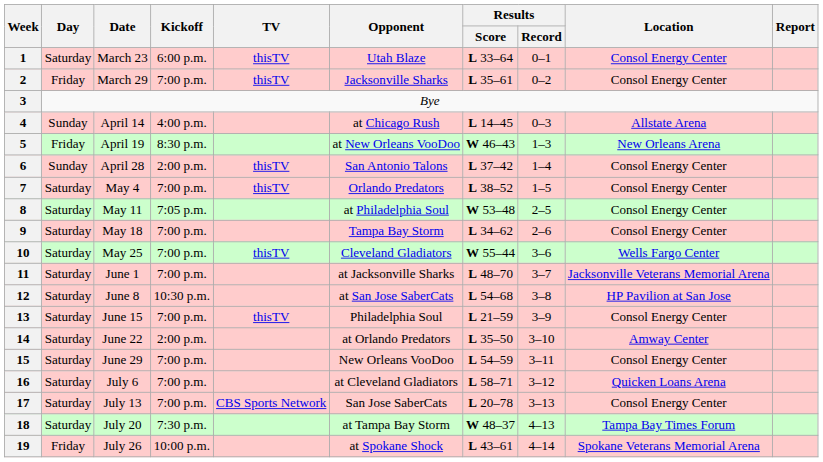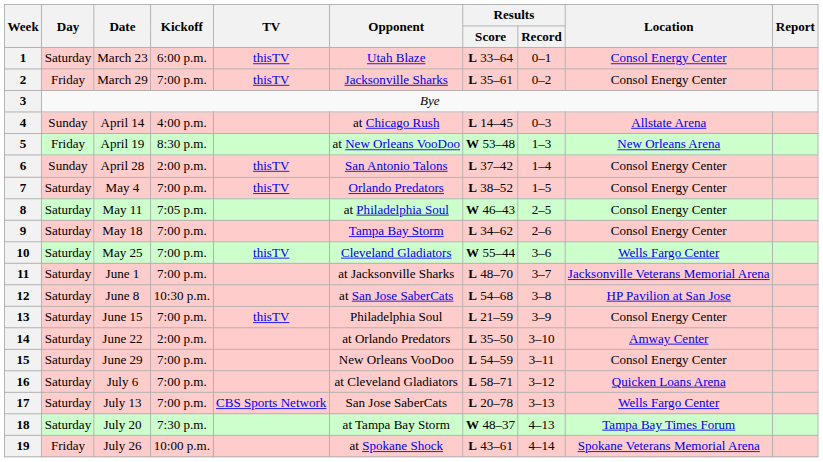 <table class="wikitable" style="font-size: 95%;">
 <tr>
 <th rowspan=2>Week</th>
 <th rowspan=2>Day</th>
 <th rowspan=2>Date</th>
 <th rowspan=2>Kickoff </th>
 <th rowspan=2>TV</th>
 <th rowspan=2>Opponent</th>
 <th colspan=2>Results</th>
 <th rowspan=2>Location</th>
 <th rowspan=2>Report</th>
 </tr>
 <tr>
 <th>Score</th>
 <th>Record</th>
 </tr>
 <tr style= background:#ffcccc>
 <th align="center"><strong>1</strong></th>
 <td align="center">Saturday</td>
 <td align="center">March 23</td>
 <td align="center">6:00 p.m.</td>
 <td align="center"><a href='#'>thisTV</a></td>
 <td align="center"><a href='#'>Utah Blaze</a></td>
 <td align="center"><strong>L</strong> 33–64</td>
 <td align="center">0–1</td>
 <td align="center"><a href='#'>Consol Energy Center</a></td>
 <td align="center"></td>
 </tr>
 <tr style= background:#ffcccc>
 <th align="center"><strong>2</strong></th>
 <td align="center">Friday</td>
 <td align="center">March 29</td>
 <td align="center">7:00 p.m.</td>
 <td align="center"><a href='#'>thisTV</a></td>
 <td align="center"><a href='#'>Jacksonville Sharks</a></td>
 <td align="center"><strong>L</strong> 35–61</td>
 <td align="center">0–2</td>
 <td align="center">Consol Energy Center</td>
 <td align="center"></td>
 </tr>
 <tr style=>
 <th align="center"><strong>3</strong></th>
 <td colspan=9 align="center" valign="middle"><em>Bye</em></td>
 </tr>
 <tr style= background:#ffcccc>
 <th align="center"><strong>4</strong></th>
 <td align="center">Sunday</td>
 <td align="center">April 14</td>
 <td align="center">4:00 p.m.</td>
 <td align="center"></td>
 <td align="center">at <a href='#'>Chicago Rush</a></td>
 <td align="center"><strong>L</strong> 14–45</td>
 <td align="center">0–3</td>
 <td align="center"><a href='#'>Allstate Arena</a></td>
 <td align="center"></td>
 </tr>
 <tr style= background:#ccffcc>
 <th align="center"><strong>5</strong></th>
 <td align="center">Friday</td>
 <td align="center">April 19</td>
 <td align="center">8:30 p.m.</td>
 <td align="center"></td>
 <td align="center">at <a href='#'>New Orleans VooDoo</a></td>
-<td align="center"><strong>W</strong> 46–43</td>
+<td align="center"><strong>W</strong> 53–48</td>
 <td align="center">1–3</td>
 <td align="center"><a href='#'>New Orleans Arena</a></td>
 <td align="center"></td>
 </tr>
 <tr style= background:#ffcccc>
 <th align="center"><strong>6</strong></th>
 <td align="center">Sunday</td>
 <td align="center">April 28</td>
 <td align="center">2:00 p.m.</td>
 <td align="center"><a href='#'>thisTV</a></td>
 <td align="center"><a href='#'>San Antonio Talons</a></td>
 <td align="center"><strong>L</strong> 37–42</td>
 <td align="center">1–4</td>
 <td align="center">Consol Energy Center</td>
 <td align="center"></td>
 </tr>
 <tr style= background:#ffcccc>
 <th align="center"><strong>7</strong></th>
 <td align="center">Saturday</td>
 <td align="center">May 4</td>
 <td align="center">7:00 p.m.</td>
 <td align="center"><a href='#'>thisTV</a></td>
 <td align="center"><a href='#'>Orlando Predators</a></td>
 <td align="center"><strong>L</strong> 38–52</td>
 <td align="center">1–5</td>
 <td align="center">Consol Energy Center</td>
 <td align="center"></td>
 </tr>
 <tr style= background:#ccffcc>
 <th align="center"><strong>8</strong></th>
 <td align="center">Saturday</td>
 <td align="center">May 11</td>
 <td align="center">7:05 p.m.</td>
 <td align="center"></td>
 <td align="center">at <a href='#'>Philadelphia Soul</a></td>
-<td align="center"><strong>W</strong> 53–48</td>
+<td align="center"><strong>W</strong> 46–43</td>
 <td align="center">2–5</td>
 <td align="center">Consol Energy Center</td>
 <td align="center"></td>
 </tr>
 <tr style= background:#ffcccc>
 <th align="center"><strong>9</strong></th>
 <td align="center">Saturday</td>
 <td align="center">May 18</td>
 <td align="center">7:00 p.m.</td>
 <td align="center"></td>
 <td align="center"><a href='#'>Tampa Bay Storm</a></td>
 <td align="center"><strong>L</strong> 34–62</td>
 <td align="center">2–6</td>
 <td align="center">Consol Energy Center</td>
 <td align="center"></td>
 </tr>
 <tr style= background:#ccffcc>
 <th align="center"><strong>10</strong></th>
 <td align="center">Saturday</td>
 <td align="center">May 25</td>
 <td align="center">7:00 p.m.</td>
 <td align="center"><a href='#'>thisTV</a></td>
 <td align="center"><a href='#'>Cleveland Gladiators</a></td>
 <td align="center"><strong>W</strong> 55–44</td>
 <td align="center">3–6</td>
 <td align="center"><a href='#'>Wells Fargo Center</a></td>
 <td align="center"></td>
 </tr>
 <tr style= background:#ffcccc>
 <th align="center"><strong>11</strong></th>
 <td align="center">Saturday</td>
 <td align="center">June 1</td>
 <td align="center">7:00 p.m.</td>
 <td align="center"></td>
 <td align="center">at Jacksonville Sharks</td>
 <td align="center"><strong>L</strong> 48–70</td>
 <td align="center">3–7</td>
 <td align="center"><a href='#'>Jacksonville Veterans Memorial Arena</a></td>
 <td align="center"></td>
 </tr>
 <tr style= background:#ffcccc>
 <th align="center"><strong>12</strong></th>
 <td align="center">Saturday</td>
 <td align="center">June 8</td>
 <td align="center">10:30 p.m.</td>
 <td align="center"></td>
 <td align="center">at <a href='#'>San Jose SaberCats</a></td>
 <td align="center"><strong>L</strong> 54–68</td>
 <td align="center">3–8</td>
 <td align="center"><a href='#'>HP Pavilion at San Jose</a></td>
 <td align="center"></td>
 </tr>
 <tr style= background:#ffcccc>
 <th align="center"><strong>13</strong></th>
 <td align="center">Saturday</td>
 <td align="center">June 15</td>
 <td align="center">7:00 p.m.</td>
 <td align="center"><a href='#'>thisTV</a></td>
 <td align="center">Philadelphia Soul</td>
 <td align="center"><strong>L</strong> 21–59</td>
 <td align="center">3–9</td>
 <td align="center">Consol Energy Center</td>
 <td align="center"></td>
 </tr>
 <tr style= background:#ffcccc>
 <th align="center"><strong>14</strong></th>
 <td align="center">Saturday</td>
 <td align="center">June 22</td>
 <td align="center">2:00 p.m.</td>
 <td align="center"></td>
 <td align="center">at Orlando Predators</td>
 <td align="center"><strong>L</strong> 35–50</td>
 <td align="center">3–10</td>
 <td align="center"><a href='#'>Amway Center</a></td>
 <td align="center"></td>
 </tr>
 <tr style= background:#ffcccc>
 <th align="center"><strong>15</strong></th>
 <td align="center">Saturday</td>
 <td align="center">June 29</td>
 <td align="center">7:00 p.m.</td>
 <td align="center"></td>
 <td align="center">New Orleans VooDoo</td>
 <td align="center"><strong>L</strong> 54–59</td>
 <td align="center">3–11</td>
 <td align="center">Consol Energy Center</td>
 <td align="center"></td>
 </tr>
 <tr style= background:#ffcccc>
 <th align="center"><strong>16</strong></th>
 <td align="center">Saturday</td>
 <td align="center">July 6</td>
 <td align="center">7:00 p.m.</td>
 <td align="center"></td>
 <td align="center">at Cleveland Gladiators</td>
 <td align="center"><strong>L</strong> 58–71</td>
 <td align="center">3–12</td>
 <td align="center"><a href='#'>Quicken Loans Arena</a></td>
 <td align="center"></td>
 </tr>
 <tr style= background:#ffcccc>
 <th align="center"><strong>17</strong></th>
 <td align="center">Saturday</td>
 <td align="center">July 13</td>
 <td align="center">7:00 p.m.</td>
 <td align="center"><a href='#'>CBS Sports Network</a></td>
 <td align="center">San Jose SaberCats</td>
 <td align="center"><strong>L</strong> 20–78</td>
 <td align="center">3–13</td>
-<td align="center">Consol Energy Center</td>
+<td align="center"><a href='#'>Wells Fargo Center</a></td>
 <td align="center"></td>
 </tr>
 <tr style= background:#ccffcc>
 <th align="center"><strong>18</strong></th>
 <td align="center">Saturday</td>
 <td align="center">July 20</td>
 <td align="center">7:30 p.m.</td>
 <td align="center"></td>
 <td align="center">at Tampa Bay Storm</td>
 <td align="center"><strong>W</strong> 48–37</td>
 <td align="center">4–13</td>
 <td align="center"><a href='#'>Tampa Bay Times Forum</a></td>
 <td align="center"></td>
 </tr>
 <tr style= background:#ffcccc>
 <th align="center"><strong>19</strong></th>
 <td align="center">Friday</td>
 <td align="center">July 26</td>
 <td align="center">10:00 p.m.</td>
 <td align="center"></td>
 <td align="center">at <a href='#'>Spokane Shock</a></td>
 <td align="center"><strong>L</strong> 43–61</td>
 <td align="center">4–14</td>
 <td align="center"><a href='#'>Spokane Veterans Memorial Arena</a></td>
 <td align="center"></td>
 </tr>
 </table>
